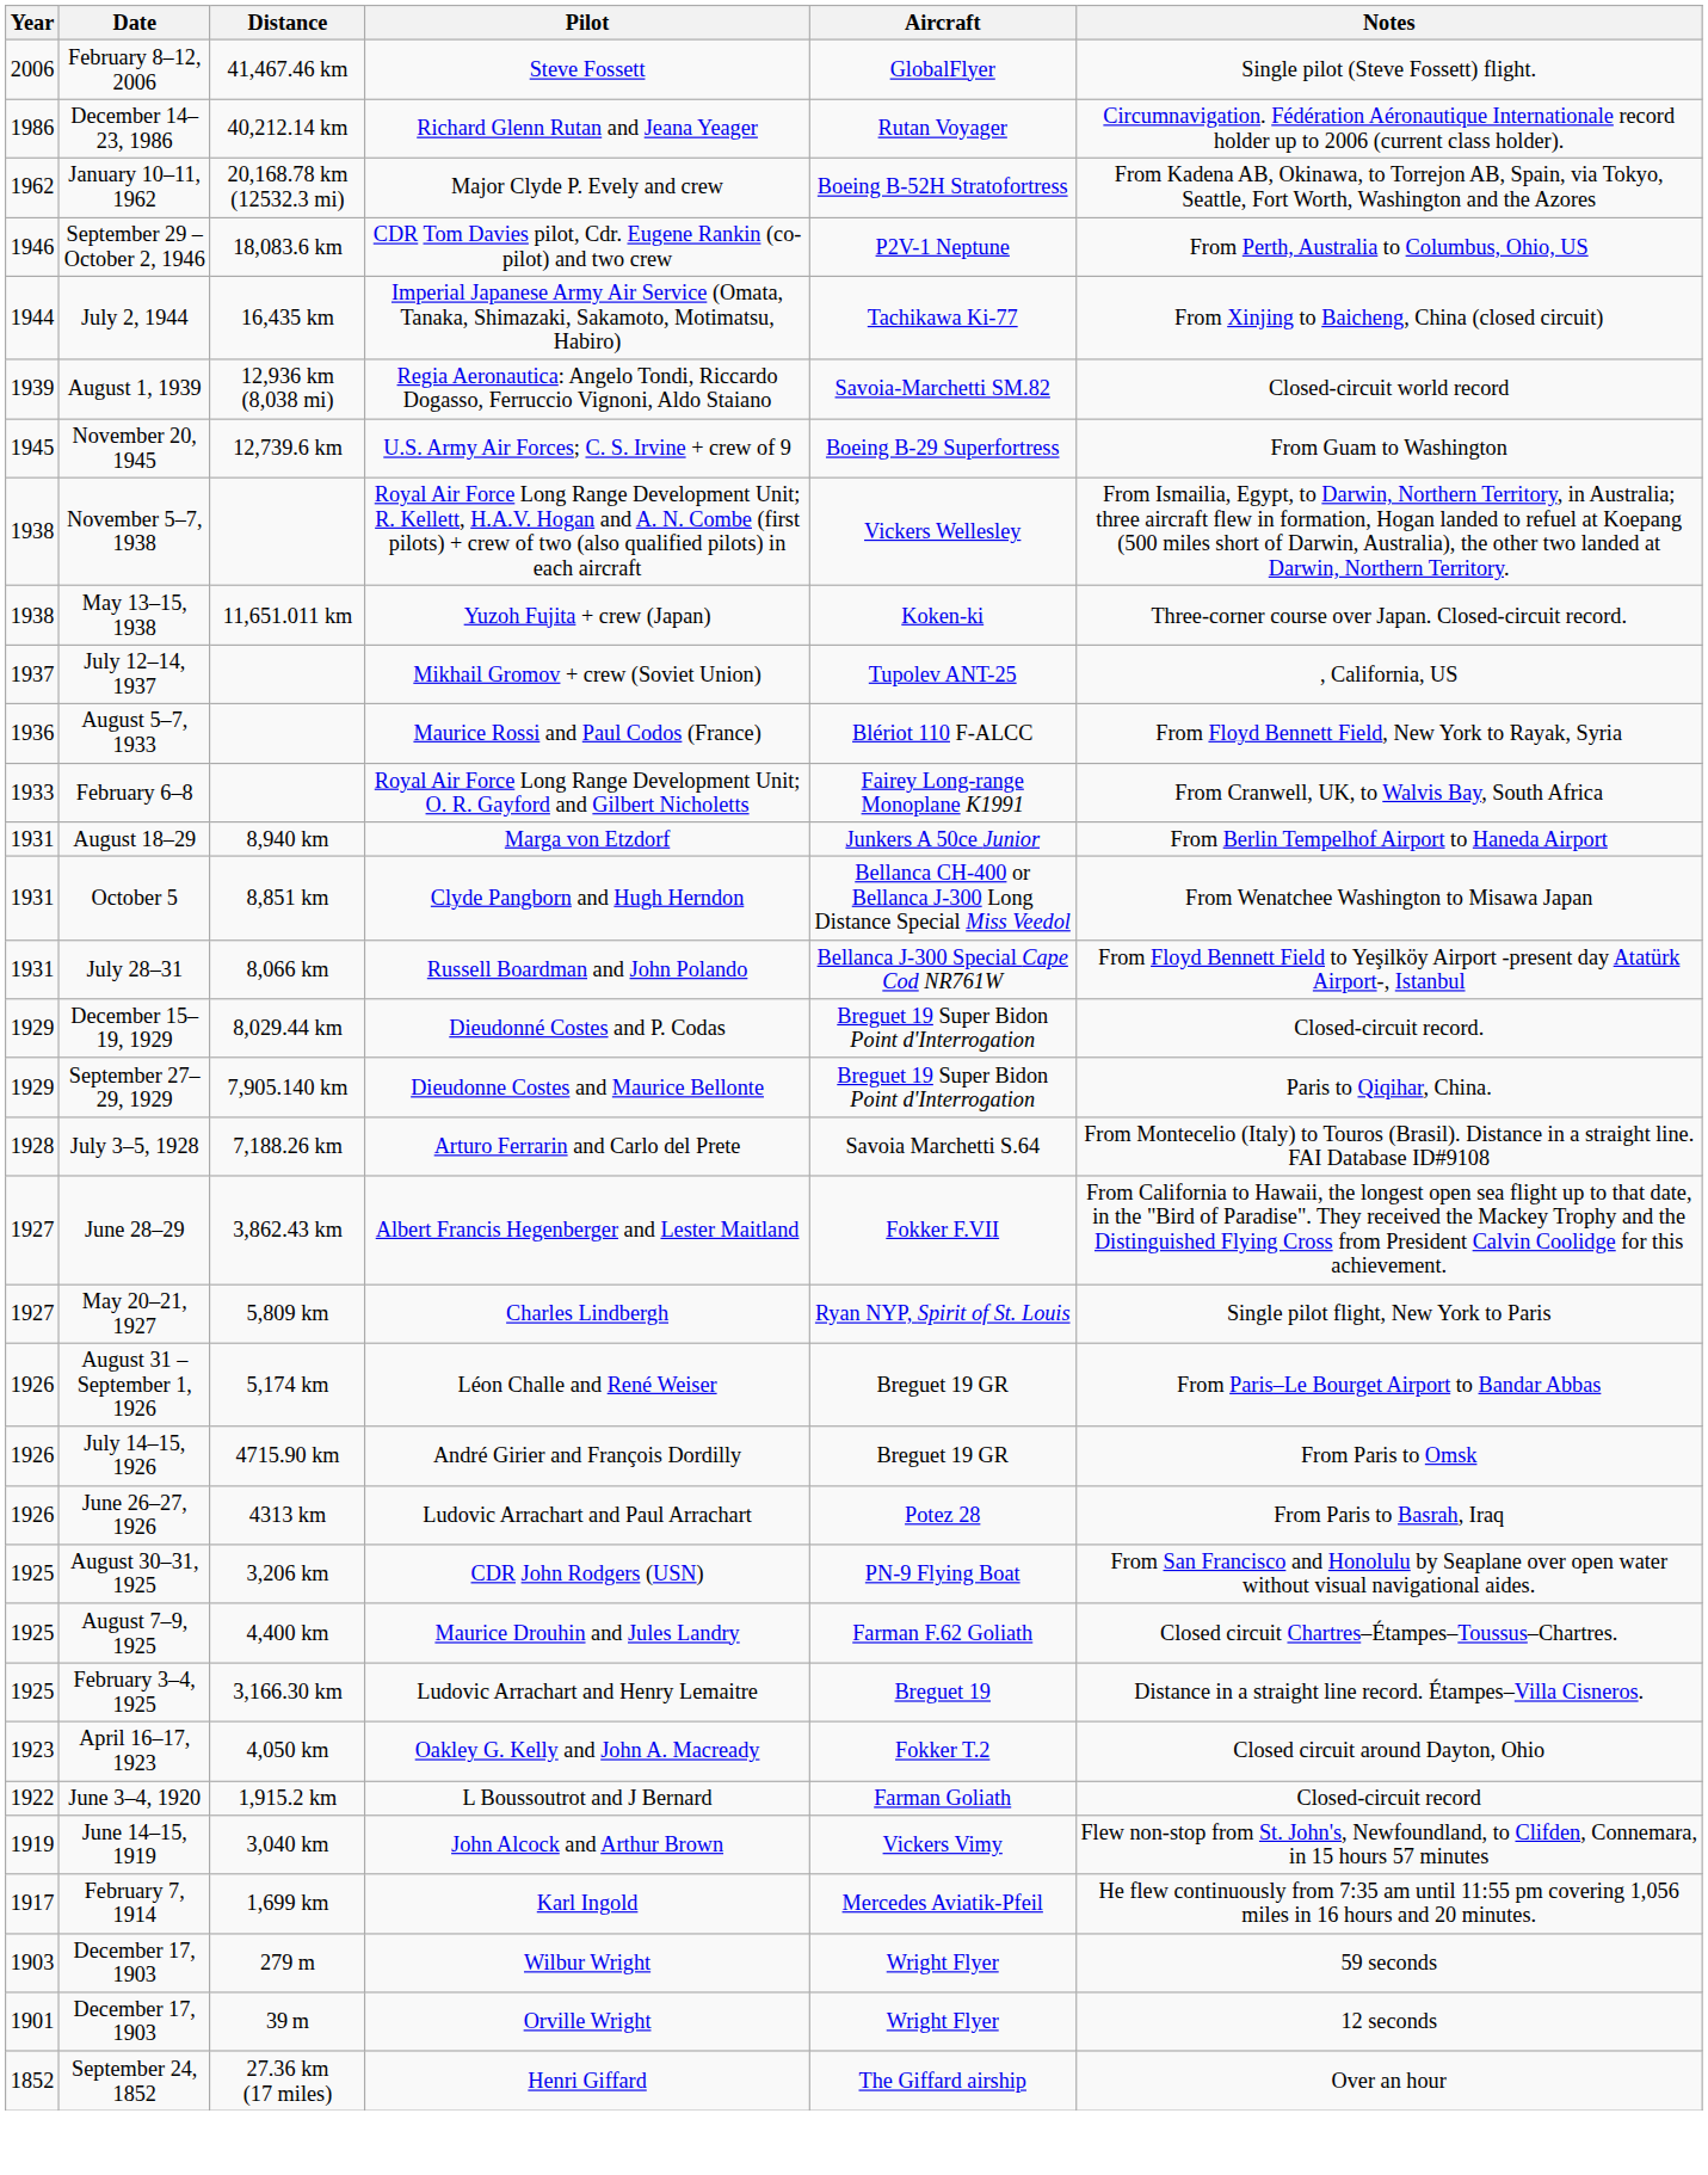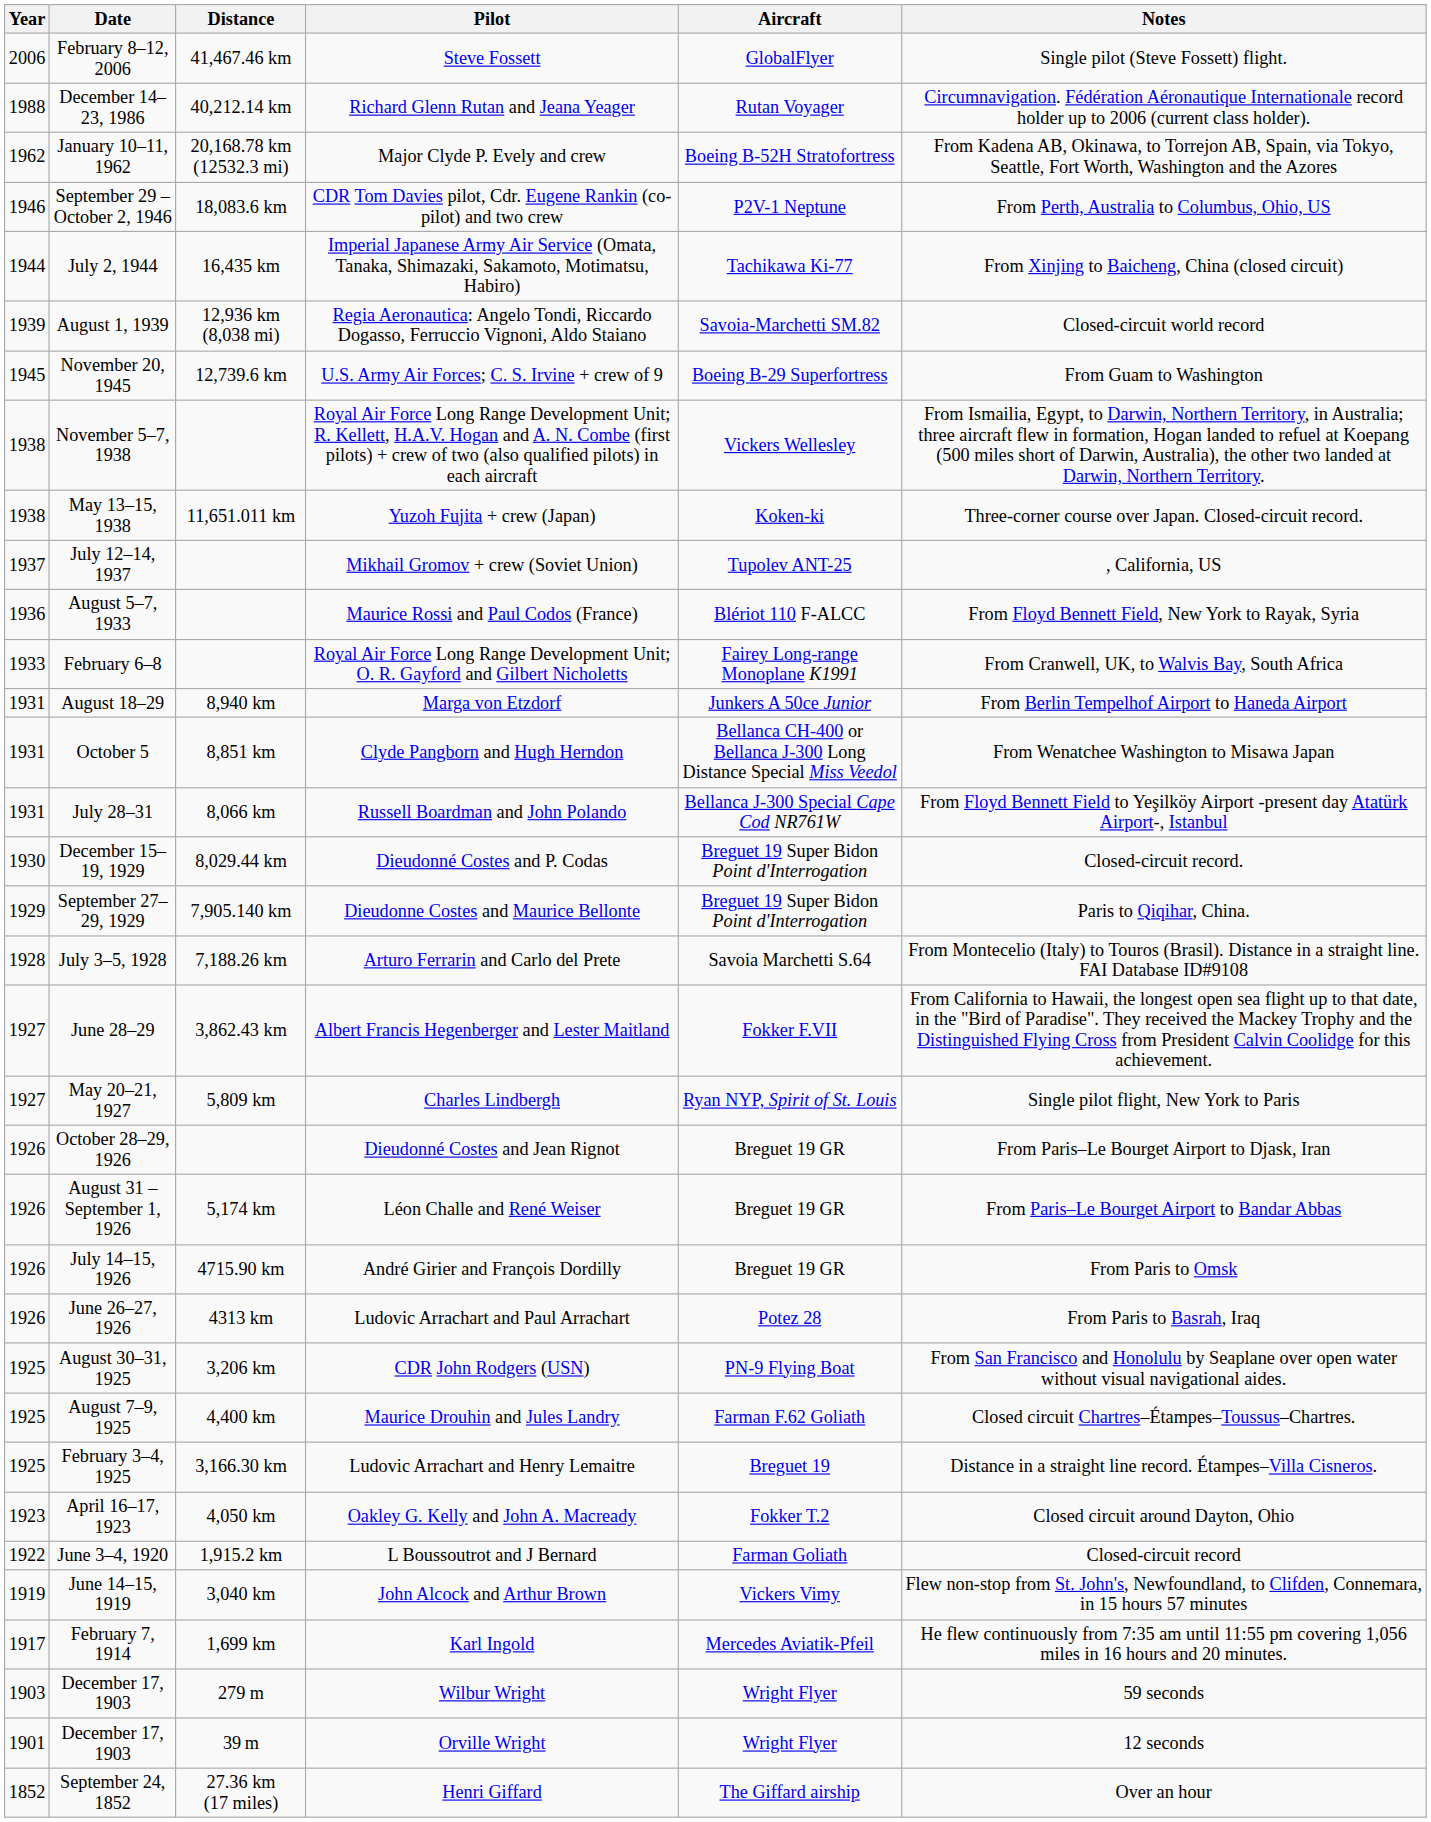 <table class="wikitable sortable" style="text-align:center">
 <tr>
 <th>Year</th>
 <th>Date</th>
 <th>Distance</th>
 <th>Pilot</th>
 <th>Aircraft</th>
 <th>Notes</th>
 </tr>
 <tr>
 <td>2006</td>
 <td>February 8–12, 2006</td>
 <td data-sort-value="41467460">41,467.46 km</td>
 <td><a href='#'>Steve Fossett</a></td>
 <td><a href='#'>GlobalFlyer</a></td>
 <td>Single pilot (Steve Fossett) flight.</td>
 </tr>
 <tr>
-<td>1986</td>
+<td>1988</td>
 <td>December 14–23, 1986</td>
 <td data-sort-value="40212140">40,212.14 km</td>
 <td><a href='#'>Richard Glenn Rutan</a> and <a href='#'>Jeana Yeager</a></td>
 <td><a href='#'>Rutan Voyager</a></td>
 <td><a href='#'>Circumnavigation</a>. <a href='#'>Fédération Aéronautique Internationale</a> record holder up to 2006 (current class holder).</td>
 </tr>
 <tr>
 <td>1962</td>
 <td>January 10–11, 1962</td>
 <td data-sort-value="20168780">20,168.78 km <br>(12532.3 mi)</td>
 <td>Major Clyde P. Evely and crew</td>
 <td><a href='#'>Boeing B-52H Stratofortress</a></td>
 <td>From Kadena AB, Okinawa, to Torrejon AB, Spain, via Tokyo, Seattle, Fort Worth, Washington and the Azores</td>
 </tr>
 <tr>
 <td>1946</td>
 <td>September 29 – October 2, 1946</td>
 <td data-sort-value="18083600">18,083.6 km</td>
 <td><a href='#'>CDR</a> <a href='#'>Tom Davies</a> pilot, Cdr. <a href='#'>Eugene Rankin</a> (co-pilot) and two crew</td>
 <td><a href='#'>P2V-1 Neptune</a></td>
 <td>From <a href='#'>Perth, Australia</a> to <a href='#'>Columbus, Ohio, US</a></td>
 </tr>
 <tr>
 <td>1944</td>
 <td>July 2, 1944</td>
 <td data-sort-value="16435000">16,435 km</td>
 <td><a href='#'>Imperial Japanese Army Air Service</a> (Omata, Tanaka, Shimazaki, Sakamoto, Motimatsu, Habiro)</td>
 <td><a href='#'>Tachikawa Ki-77</a></td>
 <td>From <a href='#'>Xinjing</a> to <a href='#'>Baicheng</a>, China (closed circuit)</td>
 </tr>
 <tr>
 <td>1939</td>
 <td>August 1, 1939</td>
 <td data-sort-value="12936000">12,936 km (8,038 mi)</td>
 <td><a href='#'>Regia Aeronautica</a>: Angelo Tondi, Riccardo Dogasso, Ferruccio Vignoni, Aldo Staiano</td>
 <td><a href='#'>Savoia-Marchetti SM.82</a></td>
 <td>Closed-circuit world record</td>
 </tr>
 <tr>
 <td>1945</td>
 <td>November 20, 1945</td>
 <td data-sort-value="12739600">12,739.6 km</td>
 <td><a href='#'>U.S. Army Air Forces</a>; <a href='#'>C. S. Irvine</a> + crew of 9</td>
 <td><a href='#'>Boeing B-29 Superfortress</a></td>
 <td>From Guam to Washington</td>
 </tr>
 <tr>
 <td>1938</td>
 <td>November 5–7, 1938</td>
 <td data-sort-value="11520400"></td>
 <td><a href='#'>Royal Air Force</a> Long Range Development Unit; <a href='#'>R. Kellett</a>, <a href='#'>H.A.V. Hogan</a> and <a href='#'>A. N. Combe</a> (first pilots) + crew of two (also qualified pilots) in each aircraft</td>
 <td><a href='#'>Vickers Wellesley</a></td>
 <td>From Ismailia, Egypt, to <a href='#'>Darwin, Northern Territory</a>, in Australia; three aircraft flew in formation, Hogan landed to refuel at Koepang (500 miles short of Darwin, Australia), the other two landed at <a href='#'>Darwin, Northern Territory</a>.</td>
 </tr>
 <tr>
 <td>1938</td>
 <td>May 13–15, 1938</td>
 <td data-sort-value="11651011">11,651.011 km</td>
 <td><a href='#'>Yuzoh Fujita</a> + crew (Japan)</td>
 <td><a href='#'>Koken-ki</a></td>
 <td>Three-corner course over Japan. Closed-circuit record.</td>
 </tr>
 <tr>
 <td>1937</td>
 <td>July 12–14, 1937</td>
 <td data-sort-value="10148500"></td>
 <td><a href='#'>Mikhail Gromov</a> + crew (Soviet Union)</td>
 <td><a href='#'>Tupolev ANT-25</a></td>
 <td>, California, US</td>
 </tr>
 <tr>
 <td>1936</td>
 <td>August 5–7, 1933</td>
 <td data-sort-value="9104700"></td>
 <td><a href='#'>Maurice Rossi</a> and <a href='#'>Paul Codos</a> (France)</td>
 <td><a href='#'>Blériot 110</a> F-ALCC</td>
 <td>From <a href='#'>Floyd Bennett Field</a>, New York to Rayak, Syria</td>
 </tr>
 <tr>
 <td>1933</td>
 <td>February 6–8</td>
 <td data-sort-value="8544000"></td>
 <td><a href='#'>Royal Air Force</a> Long Range Development Unit; <a href='#'>O. R. Gayford</a> and <a href='#'>Gilbert Nicholetts</a></td>
 <td><a href='#'>Fairey Long-range Monoplane</a> <em>K1991</em></td>
 <td>From Cranwell, UK, to <a href='#'>Walvis Bay</a>, South Africa</td>
 </tr>
 <tr>
 <td>1931</td>
 <td>August 18–29</td>
 <td data-sort-value="8940000">8,940 km</td>
 <td><a href='#'>Marga von Etzdorf</a></td>
 <td><a href='#'>Junkers A 50ce <em>Junior</em></a></td>
 <td>From <a href='#'>Berlin Tempelhof Airport</a> to <a href='#'>Haneda Airport</a></td>
 </tr>
 <tr>
 <td>1931</td>
 <td>October 5</td>
 <td data-sort-value="8851000">8,851 km</td>
 <td><a href='#'>Clyde Pangborn</a> and <a href='#'>Hugh Herndon</a></td>
 <td><a href='#'>Bellanca CH-400</a> or <a href='#'>Bellanca J-300</a> Long Distance Special <em><a href='#'>Miss Veedol</a></em></td>
 <td>From Wenatchee Washington to Misawa Japan</td>
 </tr>
 <tr>
 <td>1931</td>
 <td>July 28–31</td>
 <td data-sort-value="8066000">8,066 km</td>
 <td><a href='#'>Russell Boardman</a> and <a href='#'>John Polando</a></td>
 <td><a href='#'>Bellanca J-300 Special <em>Cape Cod</em></a> <em>NR761W</em></td>
 <td>From <a href='#'>Floyd Bennett Field</a> to Yeşilköy Airport -present day <a href='#'>Atatürk Airport</a>-, <a href='#'>Istanbul</a></td>
 </tr>
 <tr>
-<td>1929</td>
+<td>1930</td>
 <td>December 15–19, 1929</td>
 <td data-sort-value="8029440">8,029.44 km</td>
 <td><a href='#'>Dieudonné Costes</a> and P. Codas</td>
 <td><a href='#'>Breguet 19</a> Super Bidon <em>Point d'Interrogation</em></td>
 <td>Closed-circuit record.</td>
 </tr>
 <tr>
 <td>1929</td>
 <td>September 27–29, 1929</td>
 <td data-sort-value="7905140">7,905.140 km</td>
 <td><a href='#'>Dieudonne Costes</a> and <a href='#'>Maurice Bellonte</a></td>
 <td><a href='#'>Breguet 19</a> Super Bidon <em>Point d'Interrogation</em></td>
 <td>Paris to <a href='#'>Qiqihar</a>, China.</td>
 </tr>
 <tr>
 <td>1928</td>
 <td>July 3–5, 1928</td>
 <td data-sort-value="7188260">7,188.26 km</td>
 <td><a href='#'>Arturo Ferrarin</a> and Carlo del Prete</td>
 <td>Savoia Marchetti S.64</td>
 <td>From Montecelio (Italy) to Touros (Brasil). Distance in a straight line. FAI Database ID#9108</td>
 </tr>
 <tr>
 <td>1927</td>
 <td>June 28–29</td>
 <td data-sort-value="3862430">3,862.43 km</td>
 <td><a href='#'>Albert Francis Hegenberger</a> and <a href='#'>Lester Maitland</a></td>
 <td><a href='#'>Fokker F.VII</a></td>
 <td>From California to Hawaii, the longest open sea flight up to that date, in the "Bird of Paradise". They received the Mackey Trophy and the <a href='#'>Distinguished Flying Cross</a> from President <a href='#'>Calvin Coolidge</a> for this achievement.</td>
 </tr>
 <tr>
 <td>1927</td>
 <td>May 20–21, 1927</td>
 <td data-sort-value="5809000">5,809 km</td>
 <td><a href='#'>Charles Lindbergh</a></td>
 <td><a href='#'>Ryan NYP, <em>Spirit of St. Louis</em></a></td>
 <td>Single pilot flight, New York to Paris</td>
+</tr>
+<tr>
+<td>1926</td>
+<td>October 28–29, 1926</td>
+<td data-sort-value="5396000"></td>
+<td><a href='#'>Dieudonné Costes</a> and Jean Rignot</td>
+<td>Breguet 19 GR</td>
+<td>From Paris–Le Bourget Airport to Djask, Iran</td>
 </tr>
 <tr>
 <td>1926</td>
 <td>August 31 – September 1, 1926</td>
 <td data-sort-value="5174000">5,174 km</td>
 <td>Léon Challe and <a href='#'>René Weiser</a></td>
 <td>Breguet 19 GR</td>
 <td>From <a href='#'>Paris–Le Bourget Airport</a> to <a href='#'>Bandar Abbas</a></td>
 </tr>
 <tr>
 <td>1926</td>
 <td>July 14–15, 1926</td>
 <td data-sort-value="4715900">4715.90 km</td>
 <td>André Girier and François Dordilly</td>
 <td>Breguet 19 GR</td>
 <td>From Paris to <a href='#'>Omsk</a></td>
 </tr>
 <tr>
 <td>1926</td>
 <td>June 26–27, 1926</td>
 <td data-sort-value="4313000">4313 km</td>
 <td>Ludovic Arrachart and Paul Arrachart</td>
 <td><a href='#'>Potez 28</a></td>
 <td>From Paris to <a href='#'>Basrah</a>, Iraq</td>
 </tr>
 <tr>
 <td>1925</td>
 <td>August 30–31, 1925</td>
 <td data-sort-value="3206000">3,206 km</td>
 <td><a href='#'>CDR</a> <a href='#'>John Rodgers</a> (<a href='#'>USN</a>)</td>
 <td><a href='#'>PN-9 Flying Boat</a></td>
 <td>From <a href='#'>San Francisco</a> and <a href='#'>Honolulu</a> by Seaplane over open water without visual navigational aides.</td>
 </tr>
 <tr>
 <td>1925</td>
 <td>August 7–9, 1925</td>
 <td data-sort-value="4400000">4,400 km</td>
 <td><a href='#'>Maurice Drouhin</a> and <a href='#'>Jules Landry</a></td>
 <td><a href='#'>Farman F.62 Goliath</a></td>
 <td>Closed circuit <a href='#'>Chartres</a>–Étampes–<a href='#'>Toussus</a>–Chartres.</td>
 </tr>
 <tr>
 <td>1925</td>
 <td>February 3–4, 1925</td>
 <td data-sort-value="3166300">3,166.30 km</td>
 <td>Ludovic Arrachart and Henry Lemaitre</td>
 <td><a href='#'>Breguet 19</a></td>
 <td>Distance in a straight line record. Étampes–<a href='#'>Villa Cisneros</a>.</td>
 </tr>
 <tr>
 <td>1923</td>
 <td>April 16–17, 1923</td>
 <td data-sort-value="4050000">4,050 km</td>
 <td><a href='#'>Oakley G. Kelly</a> and <a href='#'>John A. Macready</a></td>
 <td><a href='#'>Fokker T.2</a></td>
 <td>Closed circuit around Dayton, Ohio</td>
 </tr>
 <tr>
 <td>1922</td>
 <td>June 3–4, 1920</td>
 <td data-sort-value="1915200">1,915.2 km</td>
 <td>L Boussoutrot and J Bernard</td>
 <td><a href='#'>Farman Goliath</a></td>
 <td>Closed-circuit record</td>
 </tr>
 <tr>
 <td>1919</td>
 <td>June 14–15, 1919</td>
 <td data-sort-value="3040000">3,040 km</td>
 <td><a href='#'>John Alcock</a> and <a href='#'>Arthur Brown</a></td>
 <td><a href='#'>Vickers Vimy</a></td>
 <td>Flew non-stop from <a href='#'>St. John's</a>, Newfoundland, to <a href='#'>Clifden</a>, Connemara, in 15 hours 57 minutes</td>
 </tr>
 <tr>
 <td>1917</td>
 <td>February 7, 1914</td>
 <td data-sort-value="1699000">1,699 km</td>
 <td><a href='#'>Karl Ingold</a></td>
 <td><a href='#'>Mercedes Aviatik-Pfeil</a></td>
 <td>He flew continuously from 7:35 am until 11:55 pm covering 1,056 miles in 16 hours and 20 minutes.</td>
 </tr>
 <tr>
 <td>1903</td>
 <td>December 17, 1903</td>
 <td data-sort-value="279" align="center">279 m</td>
 <td><a href='#'>Wilbur Wright</a></td>
 <td><a href='#'>Wright Flyer</a></td>
 <td>59 seconds</td>
 </tr>
 <tr>
 <td>1901</td>
 <td>December 17, 1903</td>
 <td data-sort-value="39" align="center">39 m</td>
 <td><a href='#'>Orville Wright</a></td>
 <td><a href='#'>Wright Flyer</a></td>
 <td>12 seconds</td>
 </tr>
 <tr>
 <td>1852</td>
 <td>September 24, 1852</td>
 <td data-sort-value="27359" align"center">27.36 km<br>(17 miles)</td>
 <td><a href='#'>Henri Giffard</a></td>
 <td><a href='#'>The Giffard airship</a></td>
 <td>Over an hour</td>
 </tr>
 </table>
